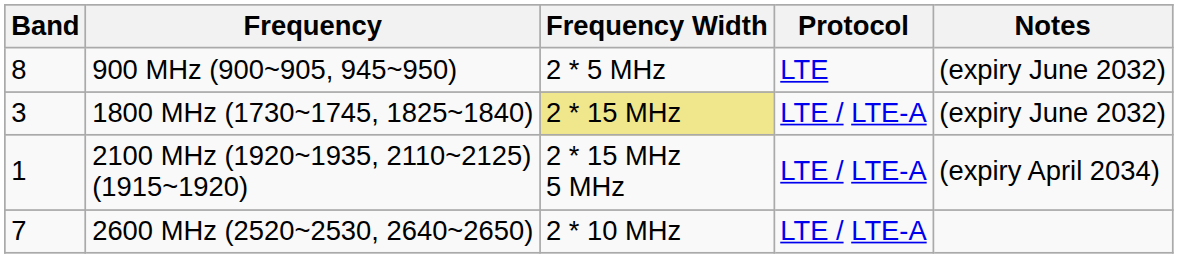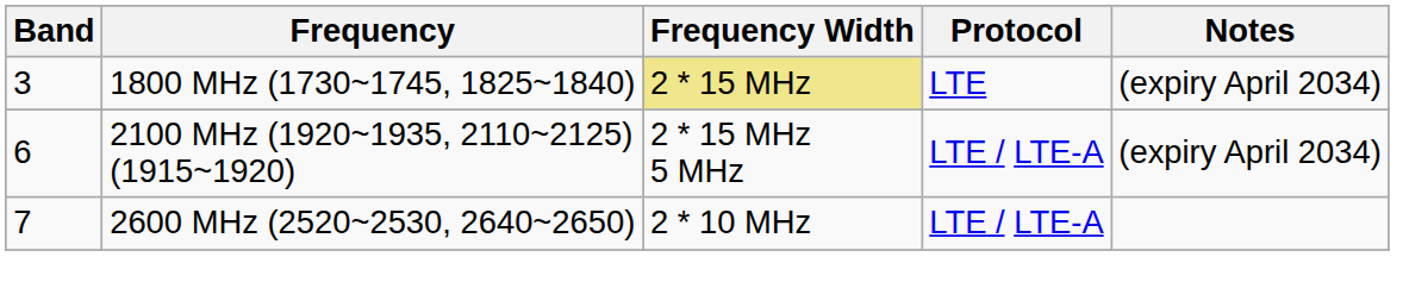 <table class="wikitable sortable">
 <tr>
 <th>Band</th>
 <th>Frequency</th>
 <th>Frequency Width</th>
 <th>Protocol</th>
 <th>Notes</th>
 </tr>
 <tr>
-<td>8</td>
-<td>900 MHz (900~905, 945~950)</td>
-<td>2 * 5 MHz</td>
-<td><a href='#'>LTE</a></td>
-<td>(expiry June 2032)</td>
-</tr>
-<tr>
 <td>3</td>
 <td>1800 MHz (1730~1745, 1825~1840)</td>
 <td style="background: khaki;">2 * 15 MHz</td>
-<td><a href='#'>LTE /</a> <a href='#'>LTE-A</a></td>
-<td>(expiry June 2032)</td>
+<td><a href='#'>LTE</a></td>
+<td>(expiry April 2034)</td>
 </tr>
 <tr>
-<td>1</td>
+<td>6</td>
 <td>2100 MHz (1920~1935, 2110~2125)<br>(1915~1920)</td>
 <td>2 * 15 MHz<br>5 MHz</td>
 <td><a href='#'>LTE /</a> <a href='#'>LTE-A</a></td>
 <td>(expiry April 2034)</td>
 </tr>
 <tr>
 <td>7</td>
 <td>2600 MHz (2520~2530, 2640~2650)</td>
 <td>2 * 10 MHz</td>
 <td><a href='#'>LTE /</a> <a href='#'>LTE-A</a></td>
 <td></td>
 </tr>
 </table>
